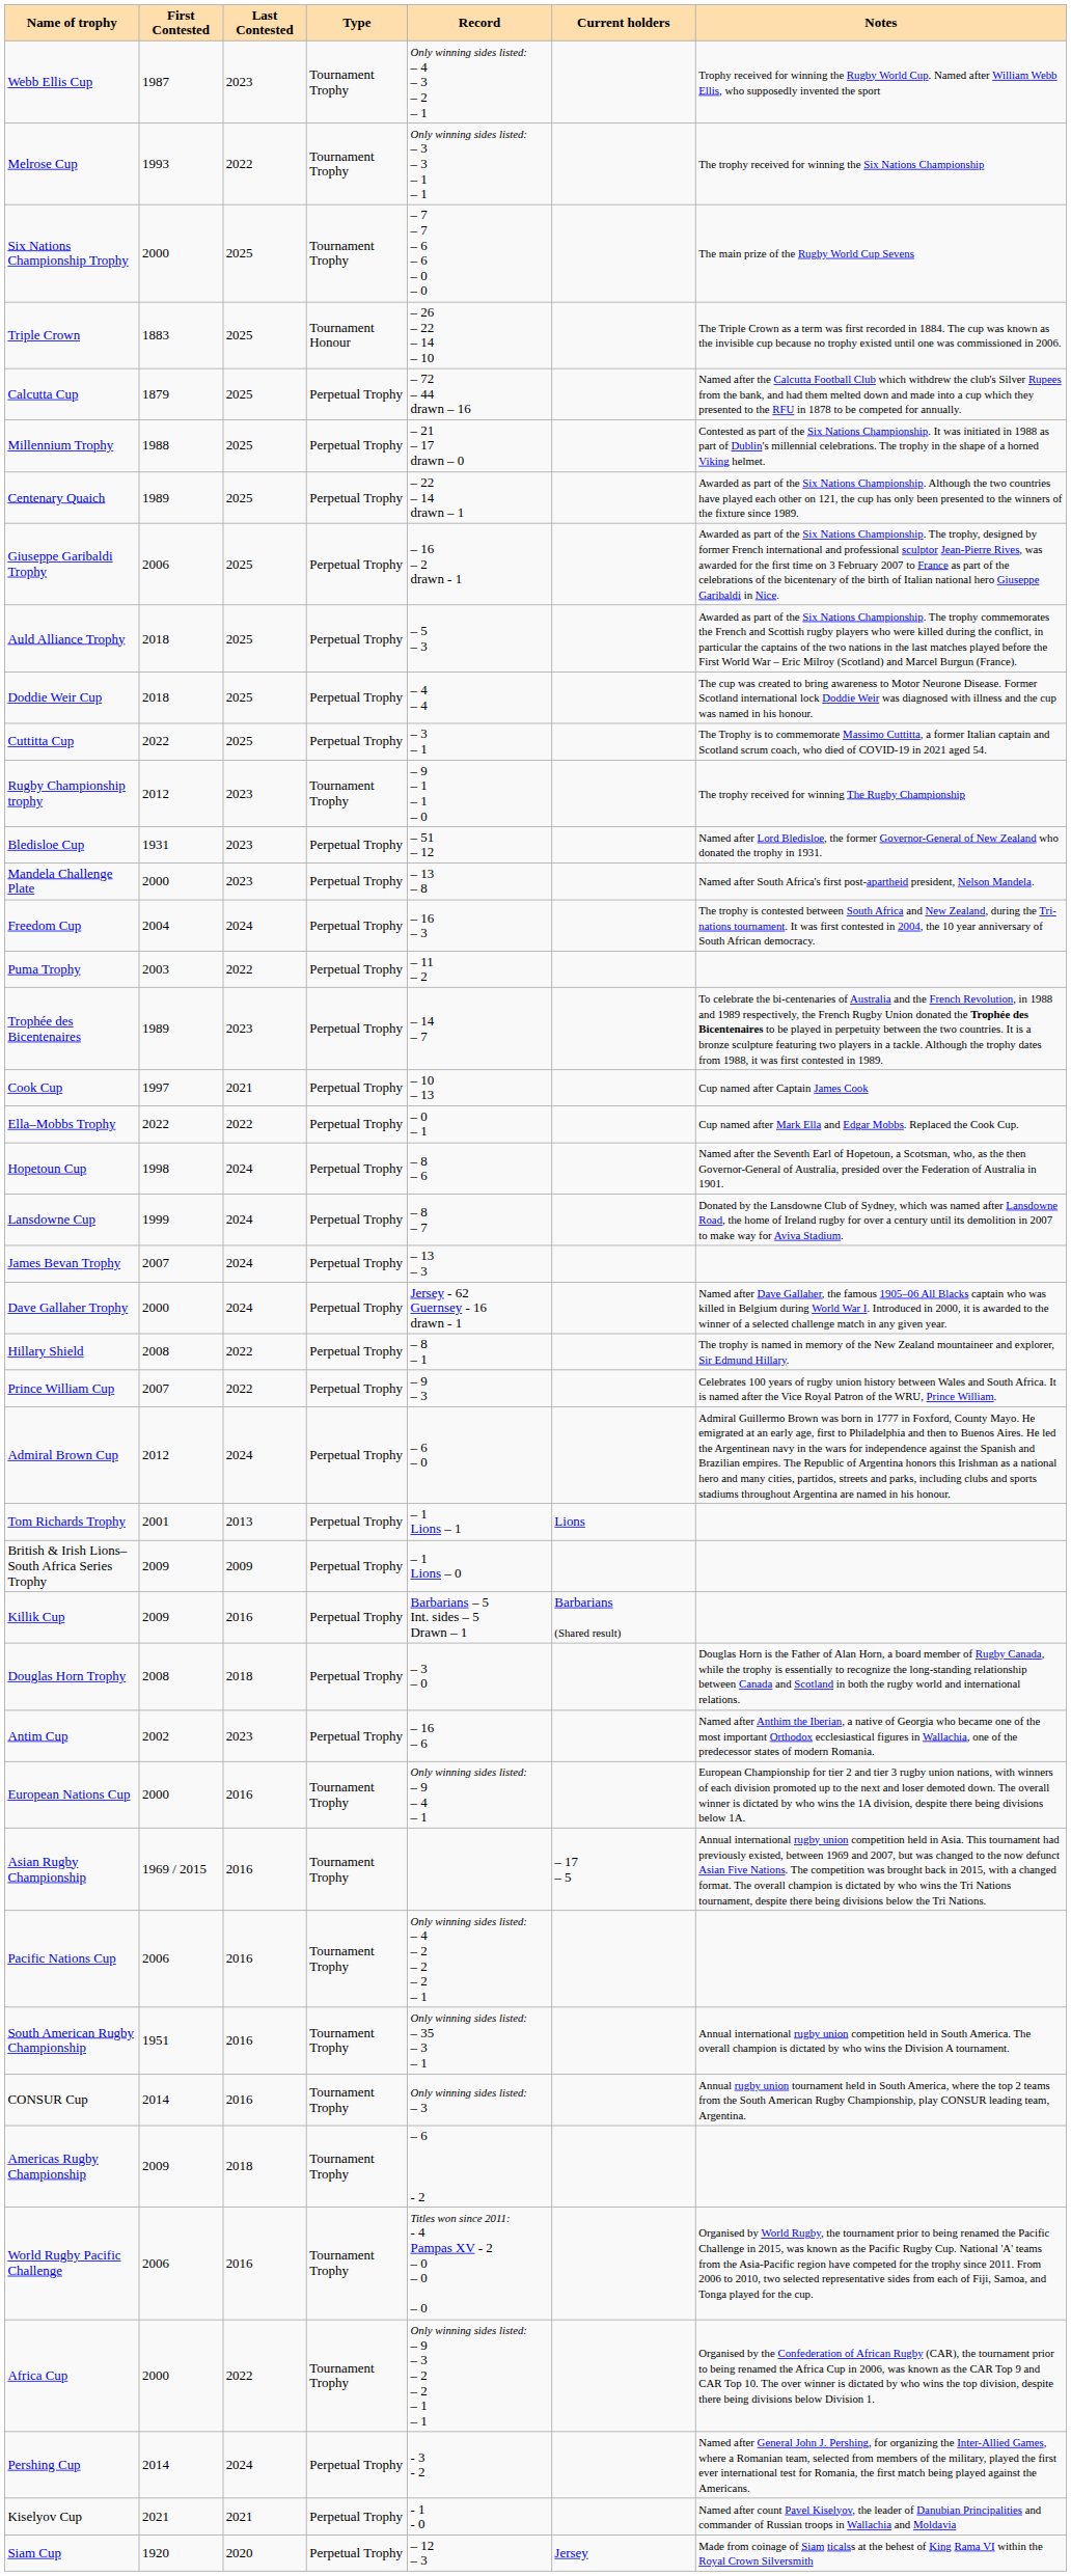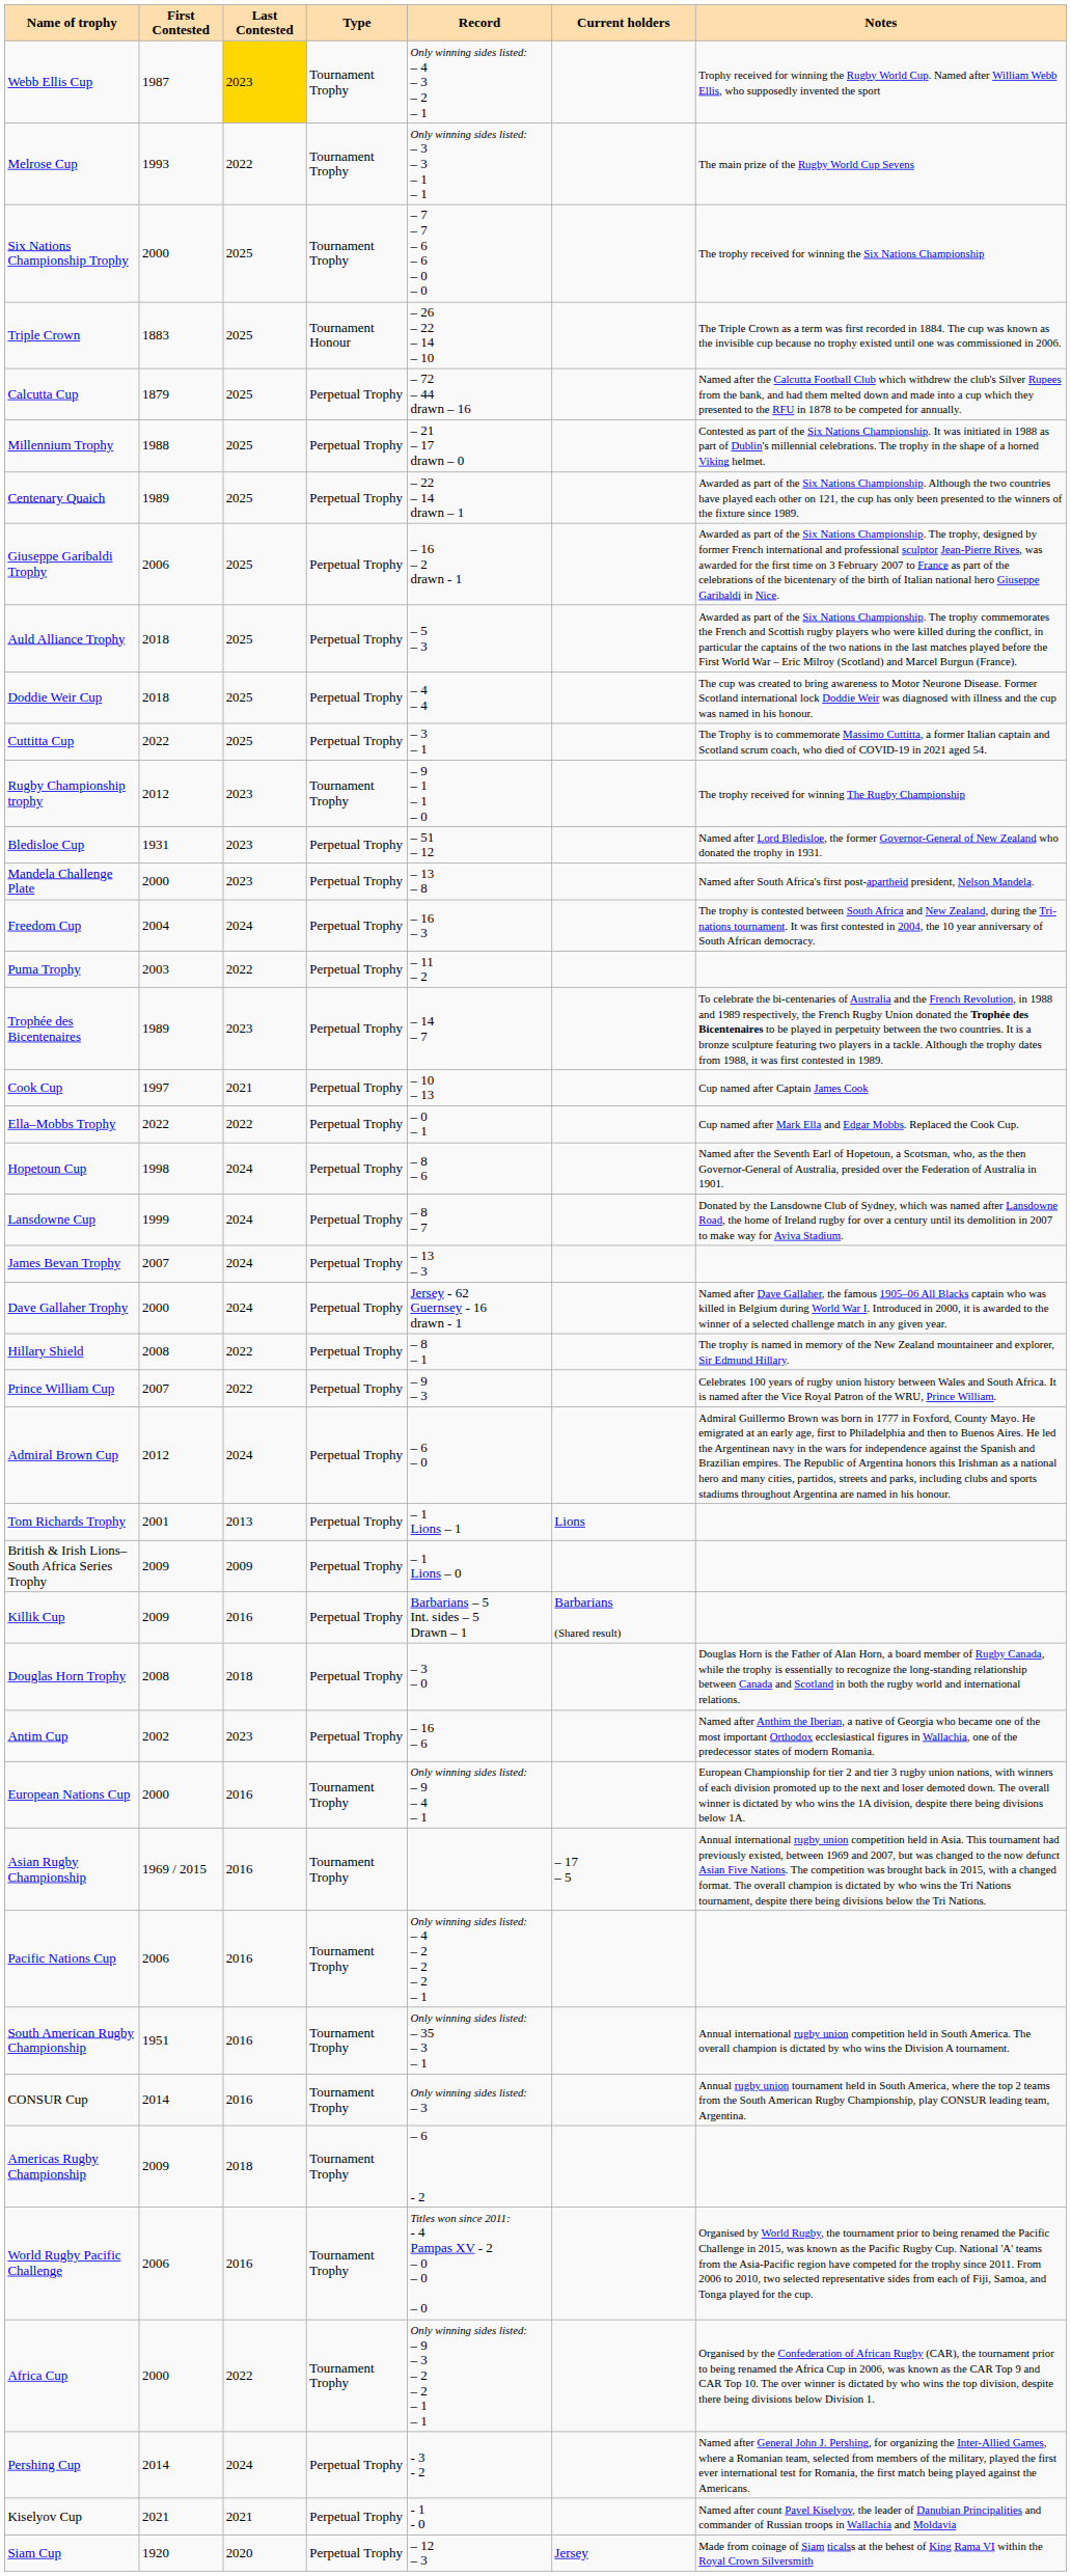 <table class="wikitable" style="margin:auto;width:100%">
 <tr>
 <th style="background:#ffdead" width="5%">Name of trophy</th>
 <th style="background:#ffdead" width="2%">First Contested</th>
 <th style="background:#ffdead" width="2%">Last Contested</th>
 <th style="background:#ffdead" width="3%">Type</th>
 <th style="background:#ffdead" width="7%">Record</th>
 <th style="background:#ffdead" width="7%">Current holders</th>
 <th style="background:#ffdead" width="18%">Notes</th>
 </tr>
 <tr>
 <td><a href='#'>Webb Ellis Cup</a></td>
 <td>1987</td>
-<td>2023</td>
+<td style="background: gold;">2023</td>
 <td>Tournament Trophy</td>
 <td><small><em>Only winning sides listed:</em></small><br> – 4<br> – 3<br> – 2<br> – 1</td>
 <td></td>
 <td><small>Trophy received for winning the <a href='#'>Rugby World Cup</a>. Named after <a href='#'>William Webb Ellis</a>, who supposedly invented the sport</small></td>
 </tr>
 <tr>
 <td><a href='#'>Melrose Cup</a></td>
 <td>1993</td>
 <td>2022</td>
 <td>Tournament Trophy</td>
 <td><small><em>Only winning sides listed:</em></small><br> – 3<br> – 3<br> – 1<br> – 1</td>
 <td></td>
-<td><small>The trophy received for winning the <a href='#'>Six Nations Championship</a></small></td>
+<td><small>The main prize of the <a href='#'>Rugby World Cup Sevens</a></small></td>
 </tr>
 <tr>
 <td><a href='#'>Six Nations Championship Trophy</a></td>
 <td>2000</td>
 <td>2025</td>
 <td>Tournament Trophy</td>
 <td> – 7<br> – 7<br> – 6<br> – 6<br> – 0<br> – 0</td>
 <td></td>
-<td><small>The main prize of the <a href='#'>Rugby World Cup Sevens</a></small></td>
+<td><small>The trophy received for winning the <a href='#'>Six Nations Championship</a></small></td>
 </tr>
 <tr>
 <td><a href='#'>Triple Crown</a></td>
 <td>1883</td>
 <td>2025</td>
 <td>Tournament Honour</td>
 <td> – 26<br> – 22<br> – 14<br> – 10</td>
 <td></td>
 <td><small>The Triple Crown as a term was first recorded in 1884. The cup was known as the invisible cup because no trophy existed until one was commissioned in 2006.</small></td>
 </tr>
 <tr>
 <td><a href='#'>Calcutta Cup</a></td>
 <td>1879</td>
 <td>2025</td>
 <td>Perpetual Trophy</td>
 <td> – 72<br> – 44<br>drawn – 16</td>
 <td></td>
 <td><small>Named after the <a href='#'>Calcutta Football Club</a> which withdrew the club's Silver <a href='#'>Rupees</a> from the bank, and had them melted down and made into a cup which they presented to the <a href='#'>RFU</a> in 1878 to be competed for annually.</small></td>
 </tr>
 <tr>
 <td><a href='#'>Millennium Trophy</a></td>
 <td>1988</td>
 <td>2025</td>
 <td>Perpetual Trophy</td>
 <td>– 21<br> – 17<br>drawn – 0</td>
 <td></td>
 <td><small>Contested as part of the <a href='#'>Six Nations Championship</a>. It was initiated in 1988 as part of <a href='#'>Dublin</a>'s millennial celebrations. The trophy in the shape of a horned <a href='#'>Viking</a> helmet.</small></td>
 </tr>
 <tr>
 <td><a href='#'>Centenary Quaich</a></td>
 <td>1989</td>
 <td>2025</td>
 <td>Perpetual Trophy</td>
 <td> – 22<br> – 14<br>drawn – 1</td>
 <td></td>
 <td><small>Awarded as part of the <a href='#'>Six Nations Championship</a>. Although the two countries have played each other on 121, the cup has only been presented to the winners of the fixture since 1989.</small></td>
 </tr>
 <tr>
 <td><a href='#'>Giuseppe Garibaldi Trophy</a></td>
 <td>2006</td>
 <td>2025</td>
 <td>Perpetual Trophy</td>
 <td> – 16<br> – 2<br>drawn - 1</td>
 <td></td>
 <td><small>Awarded as part of the <a href='#'>Six Nations Championship</a>. The trophy, designed by former French international and professional <a href='#'>sculptor</a> <a href='#'>Jean-Pierre Rives</a>, was awarded for the first time on 3 February 2007 to <a href='#'>France</a> as part of the celebrations of the bicentenary of the birth of Italian national hero <a href='#'>Giuseppe Garibaldi</a> in <a href='#'>Nice</a>.</small></td>
 </tr>
 <tr>
 <td><a href='#'>Auld Alliance Trophy</a></td>
 <td>2018</td>
 <td>2025</td>
 <td>Perpetual Trophy</td>
 <td> – 5<br> – 3</td>
 <td></td>
 <td><small>Awarded as part of the <a href='#'>Six Nations Championship</a>. The trophy commemorates the French and Scottish rugby players who were killed during the conflict, in particular the captains of the two nations in the last matches played before the First World War – Eric Milroy (Scotland) and Marcel Burgun (France).</small></td>
 </tr>
 <tr>
 <td><a href='#'>Doddie Weir Cup</a></td>
 <td>2018</td>
 <td>2025</td>
 <td>Perpetual Trophy</td>
 <td> – 4<br> – 4</td>
 <td></td>
 <td><small>The cup was created to bring awareness to Motor Neurone Disease. Former Scotland international lock <a href='#'>Doddie Weir</a> was diagnosed with illness and the cup was named in his honour.</small></td>
 </tr>
 <tr>
 <td><a href='#'>Cuttitta Cup</a></td>
 <td>2022</td>
 <td>2025</td>
 <td>Perpetual Trophy</td>
 <td> – 3<br> – 1<br></td>
 <td></td>
 <td><small>The Trophy is to commemorate <a href='#'>Massimo Cuttitta</a>, a former Italian captain and Scotland scrum coach, who died of COVID-19 in 2021 aged 54.</small></td>
 </tr>
 <tr>
 <td><a href='#'>Rugby Championship trophy</a></td>
 <td>2012</td>
 <td>2023</td>
 <td>Tournament Trophy</td>
 <td> – 9<br> – 1<br> – 1<br> – 0</td>
 <td></td>
 <td><small>The trophy received for winning <a href='#'>The Rugby Championship</a></small></td>
 </tr>
 <tr>
 <td><a href='#'>Bledisloe Cup</a></td>
 <td>1931</td>
 <td>2023</td>
 <td>Perpetual Trophy</td>
 <td> – 51<br> – 12</td>
 <td></td>
 <td><small>Named after <a href='#'>Lord Bledisloe</a>, the former <a href='#'>Governor-General of New Zealand</a> who donated the trophy in 1931.</small></td>
 </tr>
 <tr>
 <td><a href='#'>Mandela Challenge Plate</a></td>
 <td>2000</td>
 <td>2023</td>
 <td>Perpetual Trophy</td>
 <td> – 13<br> – 8</td>
 <td></td>
 <td><small>Named after South Africa's first post-<a href='#'>apartheid</a> president, <a href='#'>Nelson Mandela</a>.</small></td>
 </tr>
 <tr>
 <td><a href='#'>Freedom Cup</a></td>
 <td>2004</td>
 <td>2024</td>
 <td>Perpetual Trophy</td>
 <td> – 16<br> – 3</td>
 <td></td>
 <td><small>The trophy is contested between <a href='#'>South Africa</a> and <a href='#'>New Zealand</a>, during the <a href='#'>Tri-nations tournament</a>. It was first contested in <a href='#'>2004</a>, the 10 year anniversary of South African democracy.</small></td>
 </tr>
 <tr>
 <td><a href='#'>Puma Trophy</a></td>
 <td>2003</td>
 <td>2022</td>
 <td>Perpetual Trophy</td>
 <td> – 11<br> – 2</td>
 <td></td>
 <td></td>
 </tr>
 <tr>
 <td><a href='#'>Trophée des Bicentenaires</a></td>
 <td>1989</td>
 <td>2023</td>
 <td>Perpetual Trophy</td>
 <td> – 14<br> – 7</td>
 <td></td>
 <td><small>To celebrate the bi-centenaries of <a href='#'>Australia</a> and the <a href='#'>French Revolution</a>, in 1988 and 1989 respectively, the French Rugby Union donated the <strong>Trophée des Bicentenaires</strong> to be played in perpetuity between the two countries. It is a bronze sculpture featuring two players in a tackle. Although the trophy dates from 1988, it was first contested in 1989.</small></td>
 </tr>
 <tr>
 <td><a href='#'>Cook Cup</a></td>
 <td>1997</td>
 <td>2021</td>
 <td>Perpetual Trophy</td>
 <td> – 10<br> – 13</td>
 <td></td>
 <td><small>Cup named after Captain <a href='#'>James Cook</a></small></td>
 </tr>
 <tr>
 <td><a href='#'>Ella–Mobbs Trophy</a></td>
 <td>2022</td>
 <td>2022</td>
 <td>Perpetual Trophy</td>
 <td> – 0<br> – 1</td>
 <td></td>
 <td><small>Cup named after <a href='#'>Mark Ella</a> and <a href='#'>Edgar Mobbs</a>. Replaced the Cook Cup.</small></td>
 </tr>
 <tr>
 <td><a href='#'>Hopetoun Cup</a></td>
 <td>1998</td>
 <td>2024</td>
 <td>Perpetual Trophy</td>
 <td> – 8<br> – 6</td>
 <td></td>
 <td><small>Named after the Seventh Earl of Hopetoun, a Scotsman, who, as the then Governor-General of Australia, presided over the Federation of Australia in 1901.</small></td>
 </tr>
 <tr>
 <td><a href='#'>Lansdowne Cup</a></td>
 <td>1999</td>
 <td>2024</td>
 <td>Perpetual Trophy</td>
 <td> – 8<br> – 7</td>
 <td></td>
 <td><small>Donated by the Lansdowne Club of Sydney, which was named after <a href='#'>Lansdowne Road</a>, the home of Ireland rugby for over a century until its demolition in 2007 to make way for <a href='#'>Aviva Stadium</a>.</small></td>
 </tr>
 <tr>
 <td><a href='#'>James Bevan Trophy</a></td>
 <td>2007</td>
 <td>2024</td>
 <td>Perpetual Trophy</td>
 <td> – 13<br> – 3</td>
 <td></td>
 <td></td>
 </tr>
 <tr>
 <td><a href='#'>Dave Gallaher Trophy</a></td>
 <td>2000</td>
 <td>2024</td>
 <td>Perpetual Trophy</td>
 <td> <a href='#'>Jersey</a> - 62<br> <a href='#'>Guernsey</a> - 16<br>drawn - 1</td>
 <td></td>
 <td><small>Named after <a href='#'>Dave Gallaher</a>, the famous <a href='#'>1905–06 All Blacks</a> captain who was killed in Belgium during <a href='#'>World War I</a>. Introduced in 2000, it is awarded to the winner of a selected challenge match in any given year.</small></td>
 </tr>
 <tr>
 <td><a href='#'>Hillary Shield</a></td>
 <td>2008</td>
 <td>2022</td>
 <td>Perpetual Trophy</td>
 <td> – 8<br> – 1</td>
 <td></td>
 <td><small>The trophy is named in memory of the New Zealand mountaineer and explorer, <a href='#'>Sir Edmund Hillary</a>.</small></td>
 </tr>
 <tr>
 <td><a href='#'>Prince William Cup</a></td>
 <td>2007</td>
 <td>2022</td>
 <td>Perpetual Trophy</td>
 <td> – 9<br> – 3</td>
 <td></td>
 <td><small>Celebrates 100 years of rugby union history between Wales and South Africa. It is named after the Vice Royal Patron of the WRU, <a href='#'>Prince William</a>.</small></td>
 </tr>
 <tr>
 <td><a href='#'>Admiral Brown Cup</a></td>
 <td>2012</td>
 <td>2024</td>
 <td>Perpetual Trophy</td>
 <td> – 6<br> – 0</td>
 <td></td>
 <td><small>Admiral Guillermo Brown was born in 1777 in Foxford, County Mayo. He emigrated at an early age, first to Philadelphia and then to Buenos Aires. He led the Argentinean navy in the wars for independence against the Spanish and Brazilian empires. The Republic of Argentina honors this Irishman as a national hero and many cities, partidos, streets and parks, including clubs and sports stadiums throughout Argentina are named in his honour.</small></td>
 </tr>
 <tr>
 <td><a href='#'>Tom Richards Trophy</a></td>
 <td>2001</td>
 <td>2013</td>
 <td>Perpetual Trophy</td>
 <td> – 1<br><a href='#'>Lions</a> – 1</td>
 <td><a href='#'>Lions</a></td>
 <td></td>
 </tr>
 <tr>
 <td>British & Irish Lions–South Africa Series Trophy</td>
 <td>2009</td>
 <td>2009</td>
 <td>Perpetual Trophy</td>
 <td> – 1<br><a href='#'>Lions</a> – 0</td>
 <td></td>
 <td></td>
 </tr>
 <tr>
 <td><a href='#'>Killik Cup</a></td>
 <td>2009</td>
 <td>2016</td>
 <td>Perpetual Trophy</td>
 <td><a href='#'>Barbarians</a> – 5<br>Int. sides – 5<br>Drawn – 1</td>
 <td><a href='#'>Barbarians</a><br><br><small>(Shared result)</small></td>
 <td></td>
 </tr>
 <tr>
 <td><a href='#'>Douglas Horn Trophy</a></td>
 <td>2008</td>
 <td>2018</td>
 <td>Perpetual Trophy</td>
 <td> – 3<br> – 0</td>
 <td></td>
 <td><small>Douglas Horn is the Father of Alan Horn, a board member of <a href='#'>Rugby Canada</a>, while the trophy is essentially to recognize the long-standing relationship between <a href='#'>Canada</a> and <a href='#'>Scotland</a> in both the rugby world and international relations.</small></td>
 </tr>
 <tr>
 <td><a href='#'>Antim Cup</a></td>
 <td>2002</td>
 <td>2023</td>
 <td>Perpetual Trophy</td>
 <td> – 16<br> – 6</td>
 <td></td>
 <td><small>Named after <a href='#'>Anthim the Iberian</a>, a native of Georgia who became one of the most important <a href='#'>Orthodox</a> ecclesiastical figures in <a href='#'>Wallachia</a>, one of the predecessor states of modern Romania.</small></td>
 </tr>
 <tr>
 <td><a href='#'>European Nations Cup</a></td>
 <td>2000</td>
 <td>2016</td>
 <td>Tournament Trophy</td>
 <td><small><em>Only winning sides listed:</em></small><br> – 9<br> – 4<br> – 1</td>
 <td></td>
 <td><small>European Championship for tier 2 and tier 3 rugby union nations, with winners of each division promoted up to the next and loser demoted down. The overall winner is dictated by who wins the 1A division, despite there being divisions below 1A.</small></td>
 </tr>
 <tr>
 <td><a href='#'>Asian Rugby Championship</a></td>
 <td>1969 / 2015</td>
 <td>2016</td>
 <td>Tournament Trophy</td>
 <td><br><br></td>
 <td> – 17<br> – 5</td>
 <td><small>Annual international <a href='#'>rugby union</a> competition held in Asia. This tournament had previously existed, between 1969 and 2007, but was changed to the now defunct <a href='#'>Asian Five Nations</a>. The competition was brought back in 2015, with a changed format. The overall champion is dictated by who wins the Tri Nations tournament, despite there being divisions below the Tri Nations.</small></td>
 </tr>
 <tr>
 <td><a href='#'>Pacific Nations Cup</a></td>
 <td>2006</td>
 <td>2016</td>
 <td>Tournament Trophy</td>
 <td><small><em>Only winning sides listed:</em></small><br> – 4<br> – 2<br> – 2<br> – 2<br> – 1</td>
 <td></td>
 <td></td>
 </tr>
 <tr>
 <td><a href='#'>South American Rugby Championship</a></td>
 <td>1951</td>
 <td>2016</td>
 <td>Tournament Trophy</td>
 <td><small><em>Only winning sides listed:</em></small><br> – 35<br> – 3<br> – 1</td>
 <td></td>
 <td><small>Annual international <a href='#'>rugby union</a> competition held in South America. The overall champion is dictated by who wins the Division A tournament.</small></td>
 </tr>
 <tr>
 <td>CONSUR Cup</td>
 <td>2014</td>
 <td>2016</td>
 <td>Tournament Trophy</td>
 <td><small><em>Only winning sides listed:</em></small><br> – 3</td>
 <td></td>
 <td><small>Annual <a href='#'>rugby union</a> tournament held in South America, where the top 2 teams from the South American Rugby Championship, play CONSUR leading team, Argentina.</small></td>
 </tr>
 <tr>
 <td><a href='#'>Americas Rugby Championship</a></td>
 <td>2009</td>
 <td>2018</td>
 <td>Tournament Trophy</td>
 <td> – 6<br><br><br><br> - 2<br></td>
 <td></td>
 <td></td>
 </tr>
 <tr>
 <td><a href='#'>World Rugby Pacific Challenge</a></td>
 <td>2006</td>
 <td>2016</td>
 <td>Tournament Trophy</td>
 <td><small><em>Titles won since 2011:</em></small><br> - 4<br> <a href='#'>Pampas XV</a> - 2<br> – 0<br> – 0<br><br>  – 0</td>
 <td></td>
 <td><small>Organised by <a href='#'>World Rugby</a>, the tournament prior to being renamed the Pacific Challenge in 2015, was known as the Pacific Rugby Cup. National 'A' teams from the Asia-Pacific region have competed for the trophy since 2011. From 2006 to 2010, two selected representative sides from each of Fiji, Samoa, and Tonga played for the cup.</small></td>
 </tr>
 <tr>
 <td><a href='#'>Africa Cup</a></td>
 <td>2000</td>
 <td>2022</td>
 <td>Tournament Trophy</td>
 <td><small><em>Only winning sides listed:</em></small><br> – 9<br> – 3<br> – 2<br> – 2<br> – 1<br> – 1</td>
 <td></td>
 <td><small>Organised by the <a href='#'>Confederation of African Rugby</a> (CAR), the tournament prior to being renamed the Africa Cup in 2006, was known as the CAR Top 9 and CAR Top 10. The over winner is dictated by who wins the top division, despite there being divisions below Division 1.</small></td>
 </tr>
 <tr>
 <td><a href='#'>Pershing Cup</a></td>
 <td>2014</td>
 <td>2024</td>
 <td>Perpetual Trophy</td>
 <td> - 3<br> - 2</td>
 <td></td>
 <td><small>Named after <a href='#'>General John J. Pershing</a>, for organizing the <a href='#'>Inter-Allied Games</a>, where a Romanian team, selected from members of the military, played the first ever international test for Romania, the first match being played against the Americans.</small></td>
 </tr>
 <tr>
 <td>Kiselyov Cup</td>
 <td>2021</td>
 <td>2021</td>
 <td>Perpetual Trophy</td>
 <td> - 1<br> - 0</td>
 <td></td>
 <td><small>Named after count <a href='#'>Pavel Kiselyov</a>, the leader of <a href='#'>Danubian Principalities</a> and commander of Russian troops in <a href='#'>Wallachia</a> and <a href='#'>Moldavia</a></small></td>
 </tr>
 <tr>
 <td><a href='#'>Siam Cup</a></td>
 <td>1920</td>
 <td>2020</td>
 <td>Perpetual Trophy</td>
 <td> – 12<br> – 3</td>
 <td> <a href='#'>Jersey</a></td>
 <td><small>Made from coinage of <a href='#'>Siam</a> <a href='#'>ticals</a>s at the behest of <a href='#'>King</a> <a href='#'>Rama VI</a> within the <a href='#'>Royal Crown Silversmith</a></small></td>
 </tr>
 </table>
